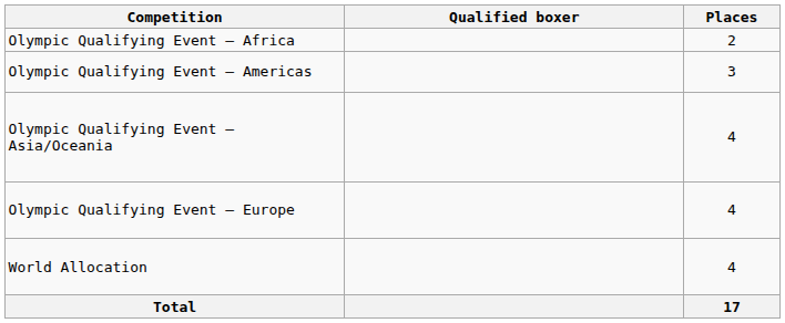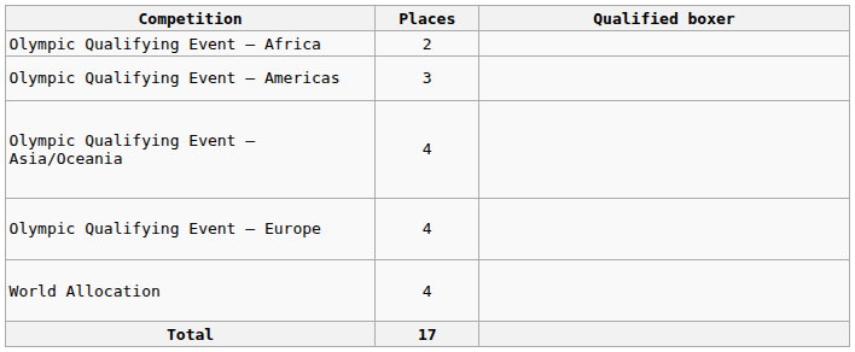 <table class=wikitable>
 <tr>
 <th width=300>Competition</th>
+<th width=80>Places</th>
 <th width=300>Qualified boxer</th>
-<th width=80>Places</th>
 </tr>
 <tr>
 <td>Olympic Qualifying Event – Africa</td>
+<td align="center">2</td>
 <td><br></td>
-<td align="center">2</td>
 </tr>
 <tr>
 <td>Olympic Qualifying Event – Americas</td>
+<td align="center">3</td>
 <td><br><br></td>
-<td align="center">3</td>
 </tr>
 <tr>
 <td>Olympic Qualifying Event – Asia/Oceania</td>
+<td align="center">4</td>
 <td><br><s></s><br><s></s><br><br><br></td>
-<td align="center">4</td>
 </tr>
 <tr>
 <td>Olympic Qualifying Event – Europe</td>
+<td align="center">4</td>
 <td><br><br><br></td>
-<td align="center">4</td>
 </tr>
 <tr>
 <td>World Allocation</td>
+<td align="center">4</td>
 <td><br><br><br></td>
-<td align="center">4</td>
 </tr>
 <tr>
 <th>Total</th>
+<th>17</th>
 <th></th>
-<th>17</th>
 </tr>
 </table>
